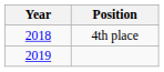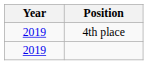 <table class="wikitable" style="text-align: center;">
 <tr>
 <th width="75">Year</th>
 <th width="100">Position</th>
 </tr>
 <tr>
-<td> <a href='#'>2018</a></td>
+<td> <a href='#'>2019</a></td>
 <td>4th place</td>
 </tr>
 <tr>
 <td> <a href='#'>2019</a></td>
 <td></td>
 </tr>
 </table>
